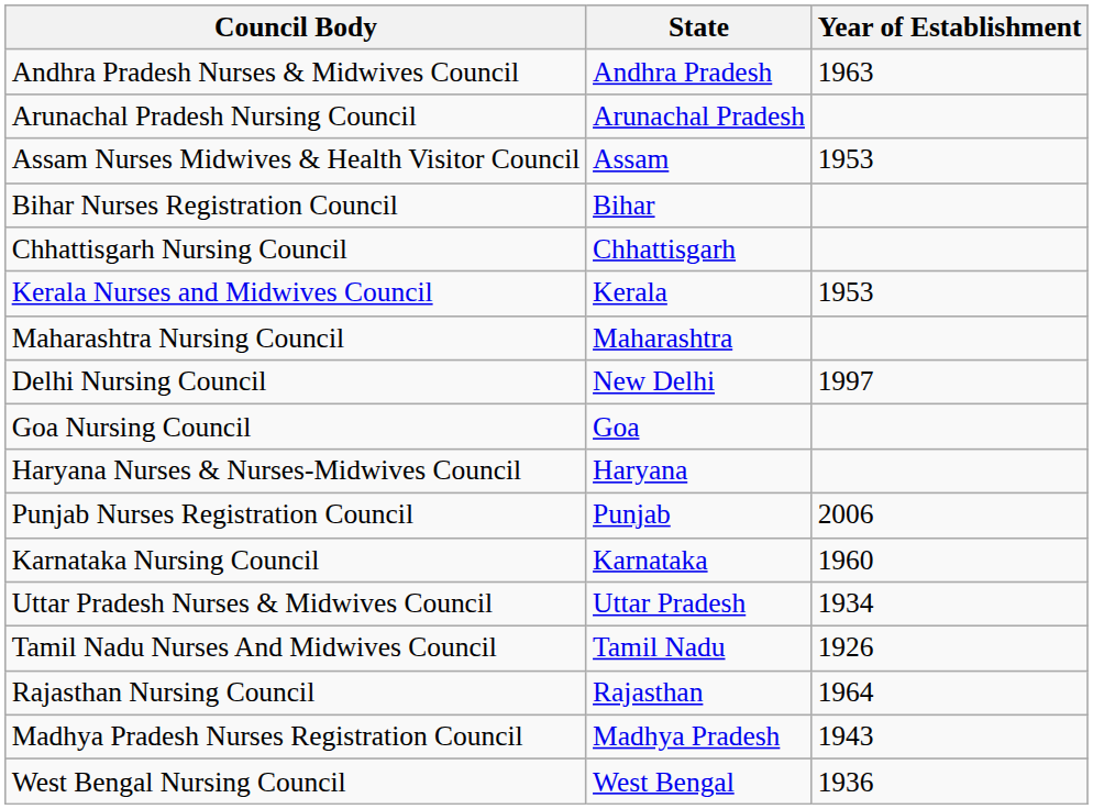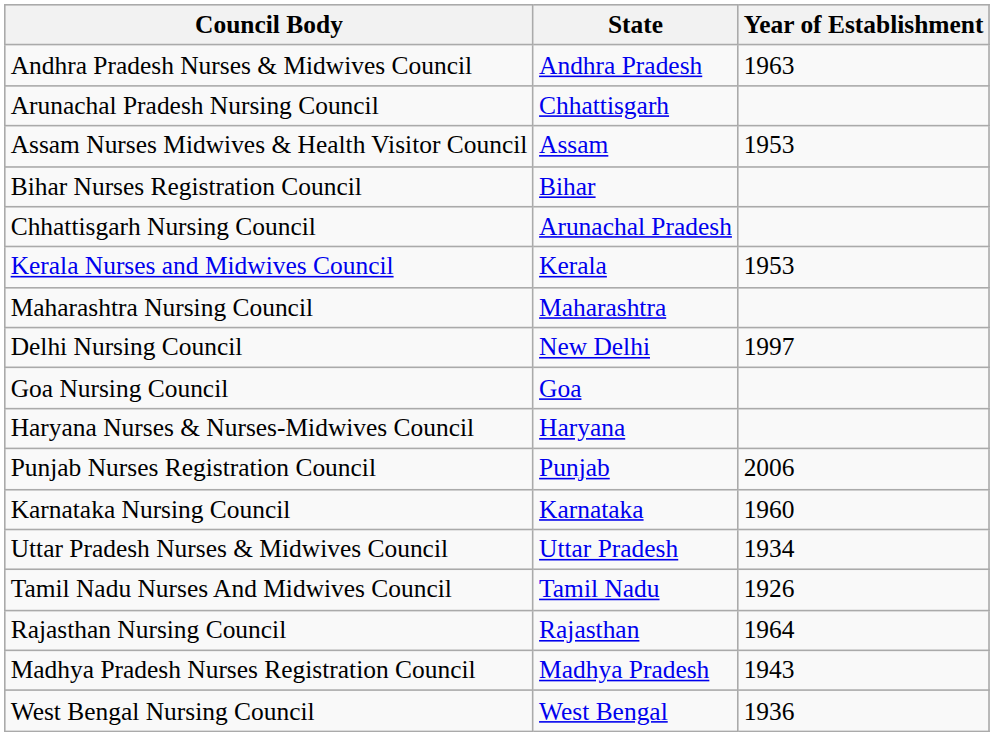 <table class="wikitable sortable">
 <tr>
 <th>Council Body </th>
 <th>State</th>
 <th>Year of Establishment</th>
 </tr>
 <tr>
 <td>Andhra Pradesh Nurses & Midwives Council </td>
 <td><a href='#'>Andhra Pradesh</a></td>
 <td>1963</td>
 </tr>
 <tr>
 <td>Arunachal Pradesh Nursing Council</td>
-<td><a href='#'>Arunachal Pradesh</a></td>
+<td><a href='#'>Chhattisgarh</a></td>
 <td></td>
 </tr>
 <tr>
 <td>Assam Nurses Midwives & Health Visitor Council </td>
 <td><a href='#'>Assam</a></td>
 <td>1953</td>
 </tr>
 <tr>
 <td>Bihar Nurses Registration Council</td>
 <td><a href='#'>Bihar</a></td>
 <td></td>
 </tr>
 <tr>
 <td>Chhattisgarh Nursing Council</td>
-<td><a href='#'>Chhattisgarh</a></td>
+<td><a href='#'>Arunachal Pradesh</a></td>
 <td></td>
 </tr>
 <tr>
 <td><a href='#'>Kerala Nurses and Midwives Council</a></td>
 <td><a href='#'>Kerala</a></td>
 <td>1953</td>
 </tr>
 <tr>
 <td>Maharashtra Nursing Council</td>
 <td><a href='#'>Maharashtra</a></td>
 <td></td>
 </tr>
 <tr>
 <td>Delhi Nursing Council</td>
 <td><a href='#'>New Delhi</a></td>
 <td>1997</td>
 </tr>
 <tr>
 <td>Goa Nursing Council</td>
 <td><a href='#'>Goa</a></td>
 </tr>
 <tr>
 <td>Haryana Nurses & Nurses-Midwives Council</td>
 <td><a href='#'>Haryana</a></td>
 <td></td>
 </tr>
 <tr>
 <td>Punjab Nurses Registration Council</td>
 <td><a href='#'>Punjab</a></td>
 <td>2006</td>
 </tr>
 <tr>
 <td>Karnataka Nursing Council</td>
 <td><a href='#'>Karnataka</a></td>
 <td>1960</td>
 </tr>
 <tr>
 <td>Uttar Pradesh Nurses & Midwives Council</td>
 <td><a href='#'>Uttar Pradesh</a></td>
 <td>1934</td>
 </tr>
 <tr>
 <td>Tamil Nadu Nurses And Midwives Council</td>
 <td><a href='#'>Tamil Nadu</a></td>
 <td>1926</td>
 </tr>
 <tr>
 <td>Rajasthan Nursing Council</td>
 <td><a href='#'>Rajasthan</a></td>
 <td>1964</td>
 </tr>
 <tr>
 <td>Madhya Pradesh Nurses Registration Council</td>
 <td><a href='#'>Madhya Pradesh</a></td>
 <td>1943</td>
 </tr>
 <tr>
 <td>West Bengal Nursing Council</td>
 <td><a href='#'>West Bengal</a></td>
 <td>1936</td>
 </tr>
 </table>
